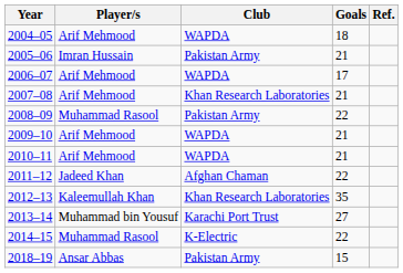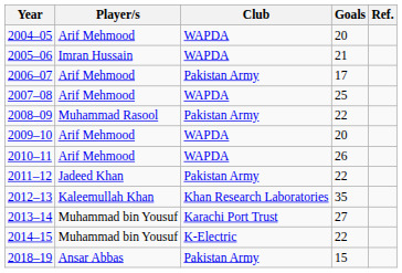 <table class="wikitable">
 <tr>
 <th>Year</th>
 <th>Player/s</th>
 <th>Club</th>
 <th>Goals</th>
 <th>Ref.</th>
 </tr>
 <tr>
 <td><a href='#'>2004–05</a></td>
 <td style="text-align:left;"> <a href='#'>Arif Mehmood</a></td>
 <td><a href='#'>WAPDA</a></td>
-<td>18</td>
+<td>20</td>
 <td></td>
 </tr>
 <tr>
 <td><a href='#'>2005–06</a></td>
 <td style="text-align:left;"> <a href='#'>Imran Hussain</a></td>
-<td><a href='#'>Pakistan Army</a></td>
+<td><a href='#'>WAPDA</a></td>
 <td>21</td>
 <td></td>
 </tr>
 <tr>
 <td><a href='#'>2006–07</a></td>
 <td style="text-align:left;"> <a href='#'>Arif Mehmood</a></td>
-<td><a href='#'>WAPDA</a></td>
+<td><a href='#'>Pakistan Army</a></td>
 <td>17</td>
 <td></td>
 </tr>
 <tr>
 <td><a href='#'>2007–08</a></td>
 <td style="text-align:left;"> <a href='#'>Arif Mehmood</a></td>
-<td><a href='#'>Khan Research Laboratories</a></td>
-<td>21</td>
+<td><a href='#'>WAPDA</a></td>
+<td>25</td>
 <td></td>
 </tr>
 <tr>
 <td><a href='#'>2008–09</a></td>
 <td style="text-align:left;"> <a href='#'>Muhammad Rasool</a></td>
 <td><a href='#'>Pakistan Army</a></td>
 <td>22</td>
 <td></td>
 </tr>
 <tr>
 <td><a href='#'>2009–10</a></td>
 <td style="text-align:left;"> <a href='#'>Arif Mehmood</a></td>
 <td><a href='#'>WAPDA</a></td>
-<td>21</td>
+<td>20</td>
 <td></td>
 </tr>
 <tr>
 <td><a href='#'>2010–11</a></td>
 <td style="text-align:left;"> <a href='#'>Arif Mehmood</a></td>
 <td><a href='#'>WAPDA</a></td>
-<td>21</td>
+<td>26</td>
 <td></td>
 </tr>
 <tr>
 <td><a href='#'>2011–12</a></td>
 <td style="text-align:left;"> <a href='#'>Jadeed Khan</a></td>
-<td><a href='#'>Afghan Chaman</a></td>
+<td><a href='#'>Pakistan Army</a></td>
 <td>22</td>
 <td></td>
 </tr>
 <tr>
 <td><a href='#'>2012–13</a></td>
 <td style="text-align:left;"> <a href='#'>Kaleemullah Khan</a></td>
 <td><a href='#'>Khan Research Laboratories</a></td>
 <td>35</td>
 <td></td>
 </tr>
 <tr>
 <td><a href='#'>2013–14</a></td>
 <td style="text-align:left;"> Muhammad bin Yousuf</td>
 <td><a href='#'>Karachi Port Trust</a></td>
 <td>27</td>
 <td></td>
 </tr>
 <tr>
 <td><a href='#'>2014–15</a></td>
-<td style="text-align:left;"> <a href='#'>Muhammad Rasool</a></td>
+<td style="text-align:left;"> Muhammad bin Yousuf</td>
 <td><a href='#'>K-Electric</a></td>
 <td>22</td>
 <td></td>
 </tr>
 <tr>
 <td><a href='#'>2018–19</a></td>
 <td style="text-align:left;"> <a href='#'>Ansar Abbas</a></td>
 <td><a href='#'>Pakistan Army</a></td>
 <td>15</td>
 <td></td>
 </tr>
 </table>
